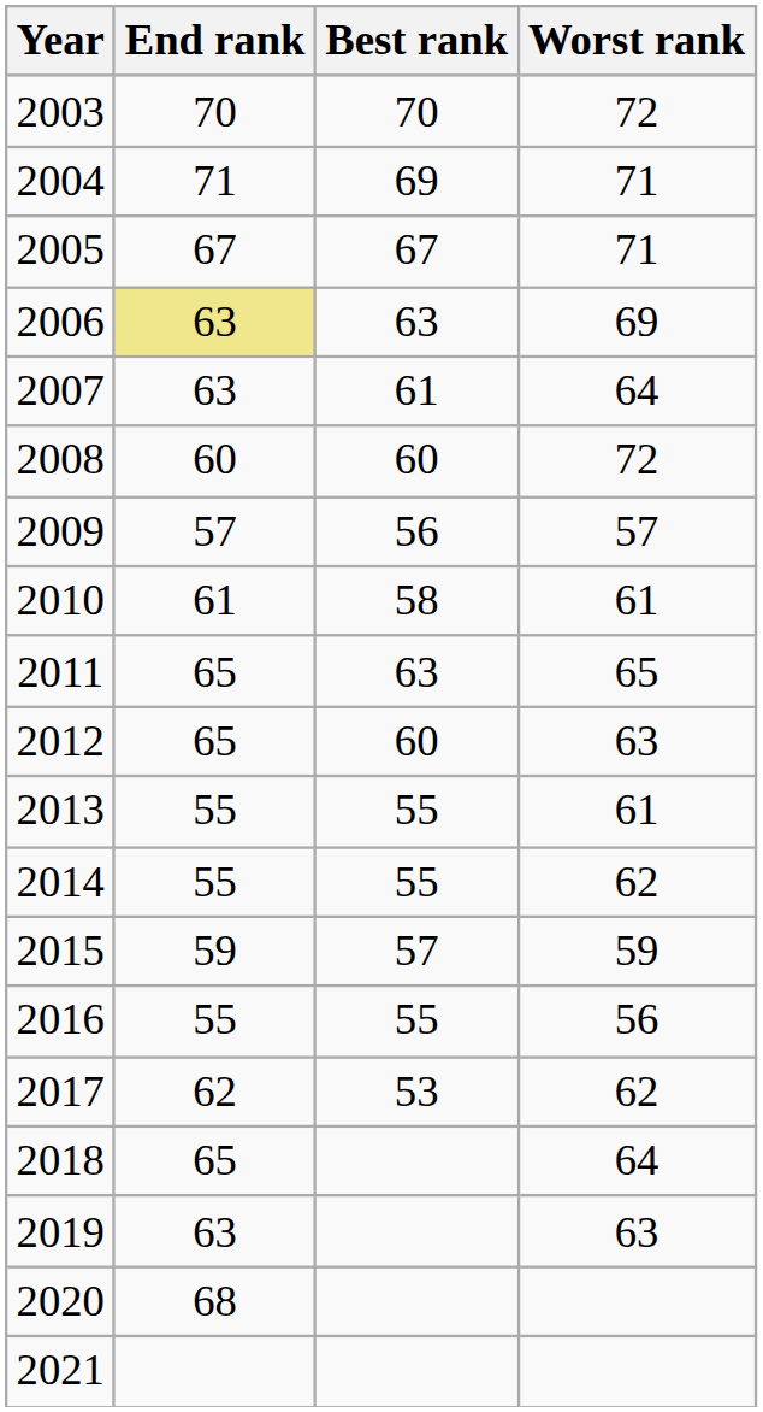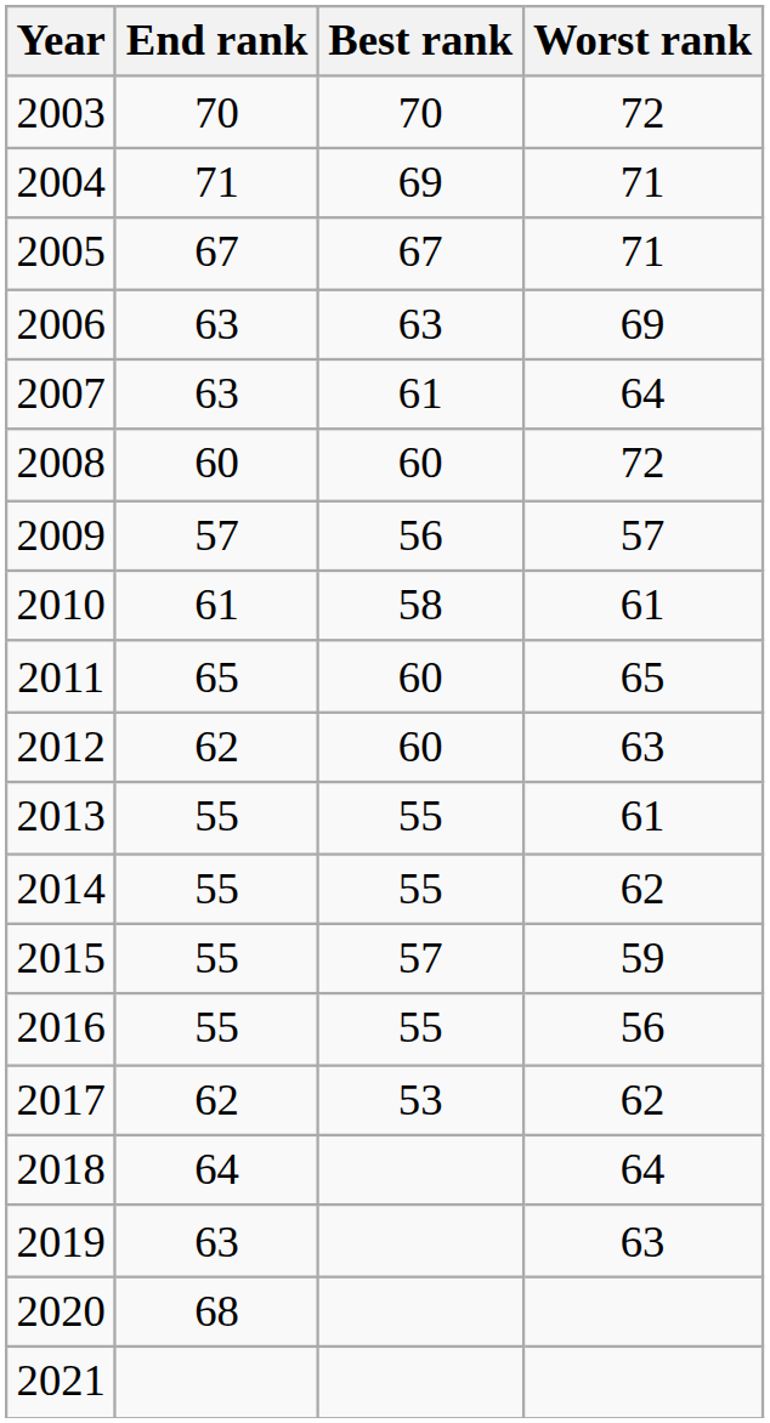 <table class="wikitable" style="text-align: center">
 <tr>
 <th>Year</th>
 <th>End rank</th>
 <th>Best rank</th>
 <th>Worst rank</th>
 </tr>
 <tr>
 <td>2003</td>
 <td>70</td>
 <td>70</td>
 <td>72</td>
 </tr>
 <tr>
 <td>2004</td>
 <td>71</td>
 <td>69</td>
 <td>71</td>
 </tr>
 <tr>
 <td>2005</td>
 <td>67</td>
 <td>67</td>
 <td>71</td>
 </tr>
 <tr>
 <td>2006</td>
-<td style="background: khaki;">63</td>
+<td>63</td>
 <td>63</td>
 <td>69</td>
 </tr>
 <tr>
 <td>2007</td>
 <td>63</td>
 <td>61</td>
 <td>64</td>
 </tr>
 <tr>
 <td>2008</td>
 <td>60</td>
 <td>60</td>
 <td>72</td>
 </tr>
 <tr>
 <td>2009</td>
 <td>57</td>
 <td>56</td>
 <td>57</td>
 </tr>
 <tr>
 <td>2010</td>
 <td>61</td>
 <td>58</td>
 <td>61</td>
 </tr>
 <tr>
 <td>2011</td>
 <td>65</td>
-<td>63</td>
+<td>60</td>
 <td>65</td>
 </tr>
 <tr>
 <td>2012</td>
-<td>65</td>
+<td>62</td>
 <td>60</td>
 <td>63</td>
 </tr>
 <tr>
 <td>2013</td>
 <td>55</td>
 <td>55</td>
 <td>61</td>
 </tr>
 <tr>
 <td>2014</td>
 <td>55</td>
 <td>55</td>
 <td>62</td>
 </tr>
 <tr>
 <td>2015</td>
-<td>59</td>
+<td>55</td>
 <td>57</td>
 <td>59</td>
 </tr>
 <tr>
 <td>2016</td>
 <td>55</td>
 <td>55</td>
 <td>56</td>
 </tr>
 <tr>
 <td>2017</td>
 <td>62</td>
 <td>53</td>
 <td>62</td>
 </tr>
 <tr>
 <td>2018</td>
-<td>65</td>
+<td>64</td>
 <td></td>
 <td>64</td>
 </tr>
 <tr>
 <td>2019</td>
 <td>63</td>
 <td></td>
 <td>63</td>
 </tr>
 <tr>
 <td>2020</td>
 <td>68</td>
 <td></td>
 <td></td>
 </tr>
 <tr>
 <td>2021</td>
 <td></td>
 <td></td>
 <td></td>
 </tr>
 <tr>
 </tr>
 </table>
